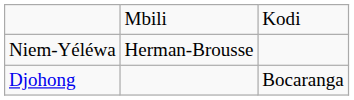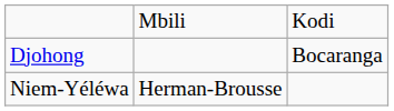 <table class="wikitable">
 <tr>
 <td></td>
 <td>Mbili</td>
 <td>Kodi</td>
 </tr>
 <tr>
+<td><a href='#'>Djohong</a></td>
+<td></td>
+<td>Bocaranga</td>
+</tr>
+<tr>
 <td>Niem-Yéléwa</td>
 <td>Herman-Brousse</td>
 <td></td>
 </tr>
-<tr>
-<td><a href='#'>Djohong</a></td>
-<td></td>
-<td>Bocaranga</td>
-</tr>
 </table>
